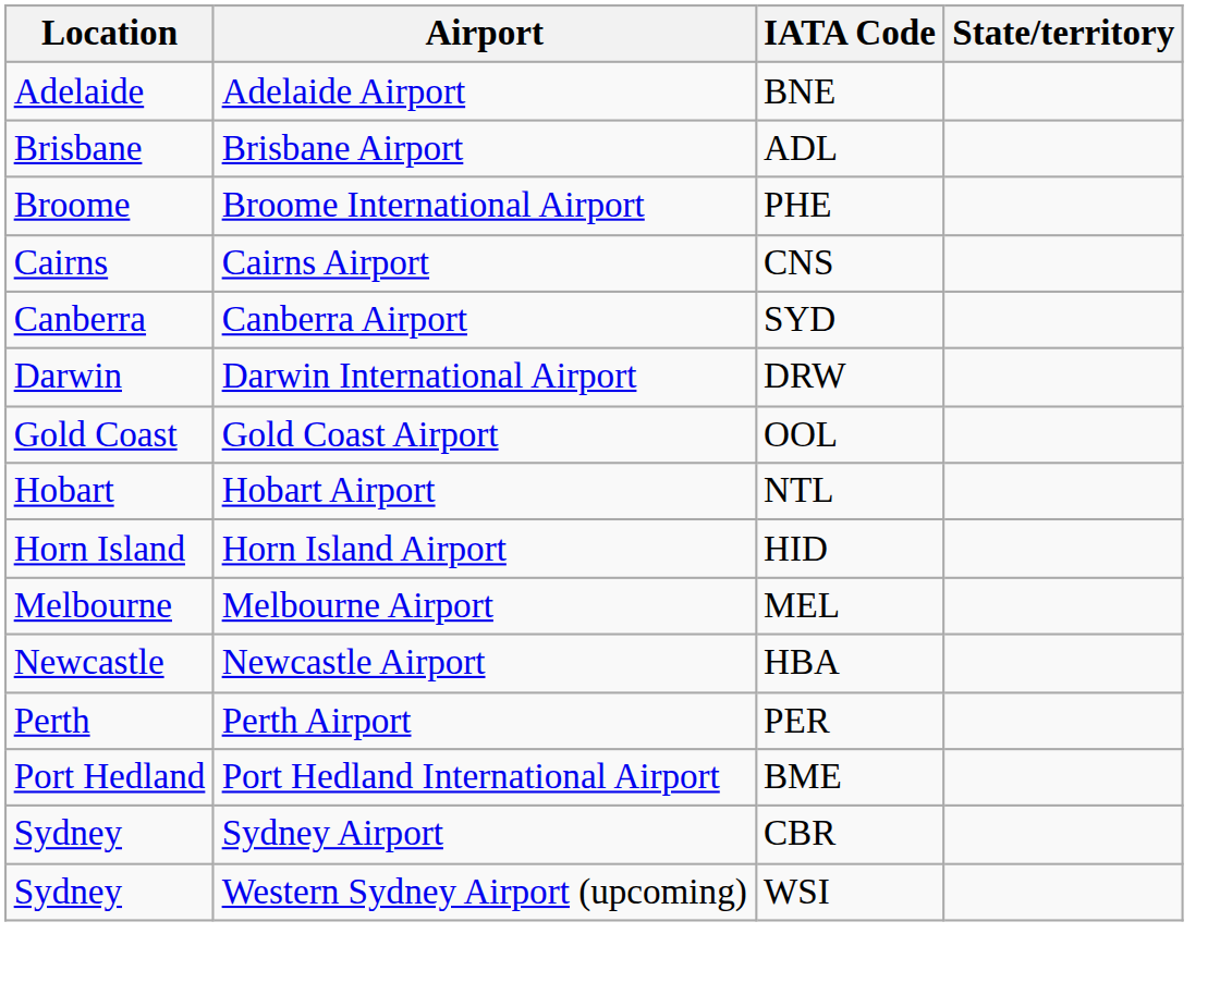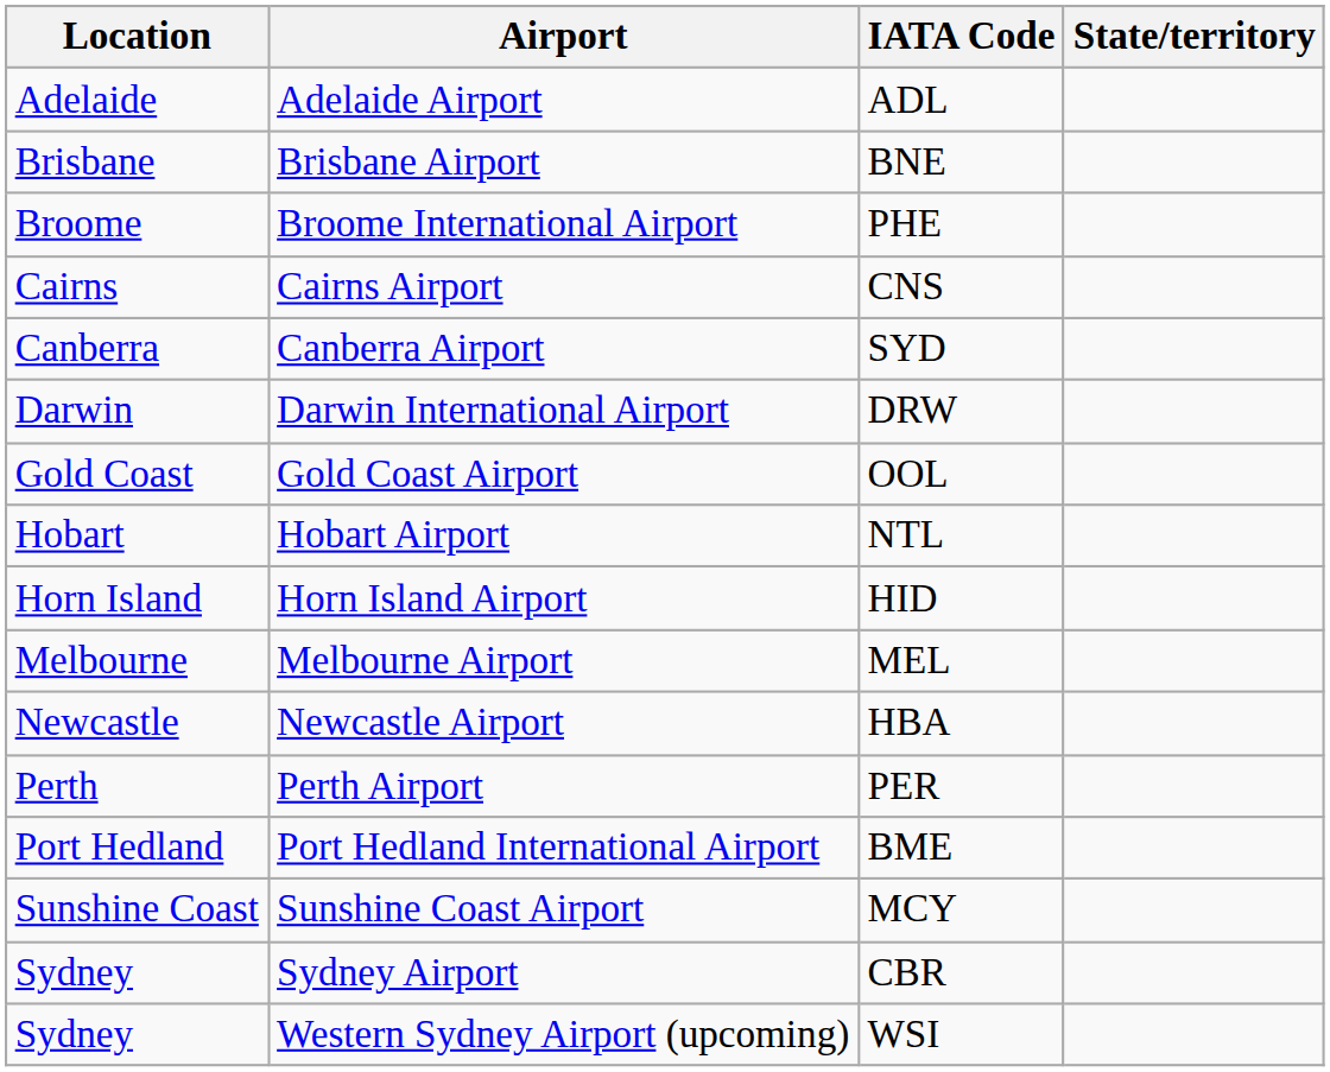 <table class="wikitable sortable">
 <tr>
 <th>Location</th>
 <th>Airport</th>
 <th>IATA Code</th>
 <th>State/territory</th>
 </tr>
 <tr>
 <td><a href='#'>Adelaide</a></td>
 <td><a href='#'>Adelaide Airport</a></td>
-<td>BNE</td>
+<td>ADL</td>
 <td></td>
 </tr>
 <tr>
 <td><a href='#'>Brisbane</a></td>
 <td><a href='#'>Brisbane Airport</a></td>
-<td>ADL</td>
+<td>BNE</td>
 <td></td>
 </tr>
 <tr>
 <td><a href='#'>Broome</a></td>
 <td><a href='#'>Broome International Airport</a></td>
 <td>PHE</td>
 <td></td>
 </tr>
 <tr>
 <td><a href='#'>Cairns</a></td>
 <td><a href='#'>Cairns Airport</a></td>
 <td>CNS</td>
 <td></td>
 </tr>
 <tr>
 <td><a href='#'>Canberra</a></td>
 <td><a href='#'>Canberra Airport</a></td>
 <td>SYD</td>
 <td></td>
 </tr>
 <tr>
 <td><a href='#'>Darwin</a></td>
 <td><a href='#'>Darwin International Airport</a></td>
 <td>DRW</td>
 <td></td>
 </tr>
 <tr>
 <td><a href='#'>Gold Coast</a></td>
 <td><a href='#'>Gold Coast Airport</a></td>
 <td>OOL</td>
 <td></td>
 </tr>
 <tr>
 <td><a href='#'>Hobart</a></td>
 <td><a href='#'>Hobart Airport</a></td>
 <td>NTL</td>
 <td></td>
 </tr>
 <tr>
 <td><a href='#'>Horn Island</a></td>
 <td><a href='#'>Horn Island Airport</a></td>
 <td>HID</td>
 <td></td>
 </tr>
 <tr>
 <td><a href='#'>Melbourne</a></td>
 <td><a href='#'>Melbourne Airport</a></td>
 <td>MEL</td>
 <td></td>
 </tr>
 <tr>
 <td><a href='#'>Newcastle</a></td>
 <td><a href='#'>Newcastle Airport</a></td>
 <td>HBA</td>
 <td></td>
 </tr>
 <tr>
 <td><a href='#'>Perth</a></td>
 <td><a href='#'>Perth Airport</a></td>
 <td>PER</td>
 <td></td>
 </tr>
 <tr>
 <td><a href='#'>Port Hedland</a></td>
 <td><a href='#'>Port Hedland International Airport</a></td>
 <td>BME</td>
 <td></td>
 </tr>
 <tr>
+<td><a href='#'>Sunshine Coast</a></td>
+<td><a href='#'>Sunshine Coast Airport</a></td>
+<td>MCY</td>
+<td></td>
+</tr>
+<tr>
 <td><a href='#'>Sydney</a></td>
 <td><a href='#'>Sydney Airport</a></td>
 <td>CBR</td>
 <td></td>
 </tr>
 <tr>
 <td><a href='#'>Sydney</a></td>
 <td><a href='#'>Western Sydney Airport</a> (upcoming)</td>
 <td>WSI</td>
 <td></td>
 </tr>
 </table>
